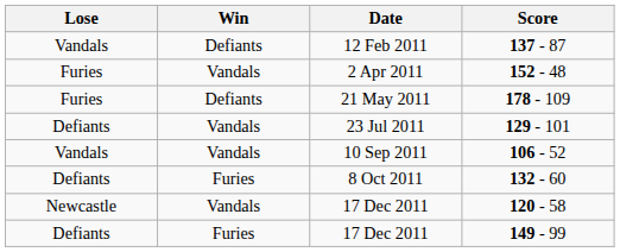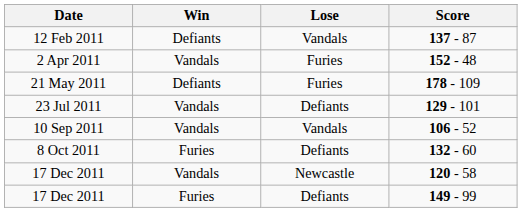 <table class="wikitable" style="text-align:center;width=64%">
 <tr>
+<th style="width:16%;">Date</th>
+<th style="width:16%;">Win</th>
 <th style="width:16%;">Lose</th>
-<th style="width:16%;">Win</th>
-<th style="width:16%;">Date</th>
 <th style="width:16%;">Score</th>
 </tr>
 <tr>
+<td>12 Feb 2011</td>
+<td>Defiants</td>
 <td>Vandals</td>
-<td>Defiants</td>
-<td>12 Feb 2011</td>
 <td><strong>137</strong> - 87</td>
 </tr>
 <tr>
+<td>2 Apr 2011</td>
+<td>Vandals</td>
 <td>Furies</td>
-<td>Vandals</td>
-<td>2 Apr 2011</td>
 <td><strong>152</strong> - 48</td>
 </tr>
 <tr>
+<td>21 May 2011</td>
+<td>Defiants</td>
 <td>Furies</td>
-<td>Defiants</td>
-<td>21 May 2011</td>
 <td><strong>178</strong> - 109</td>
 </tr>
 <tr>
+<td>23 Jul 2011</td>
+<td>Vandals</td>
 <td>Defiants</td>
-<td>Vandals</td>
-<td>23 Jul 2011</td>
 <td><strong>129</strong> - 101</td>
 </tr>
 <tr>
+<td>10 Sep 2011</td>
 <td>Vandals</td>
 <td>Vandals</td>
-<td>10 Sep 2011</td>
 <td><strong>106</strong> - 52</td>
 </tr>
 <tr>
+<td>8 Oct 2011</td>
+<td>Furies</td>
 <td>Defiants</td>
-<td>Furies</td>
-<td>8 Oct 2011</td>
 <td><strong>132</strong> - 60</td>
 </tr>
 <tr>
+<td>17 Dec 2011</td>
+<td>Vandals</td>
 <td>Newcastle</td>
-<td>Vandals</td>
-<td>17 Dec 2011</td>
 <td><strong>120</strong> - 58</td>
 </tr>
 <tr>
+<td>17 Dec 2011</td>
+<td>Furies</td>
 <td>Defiants</td>
-<td>Furies</td>
-<td>17 Dec 2011</td>
 <td><strong>149</strong> - 99</td>
 </tr>
 </table>
